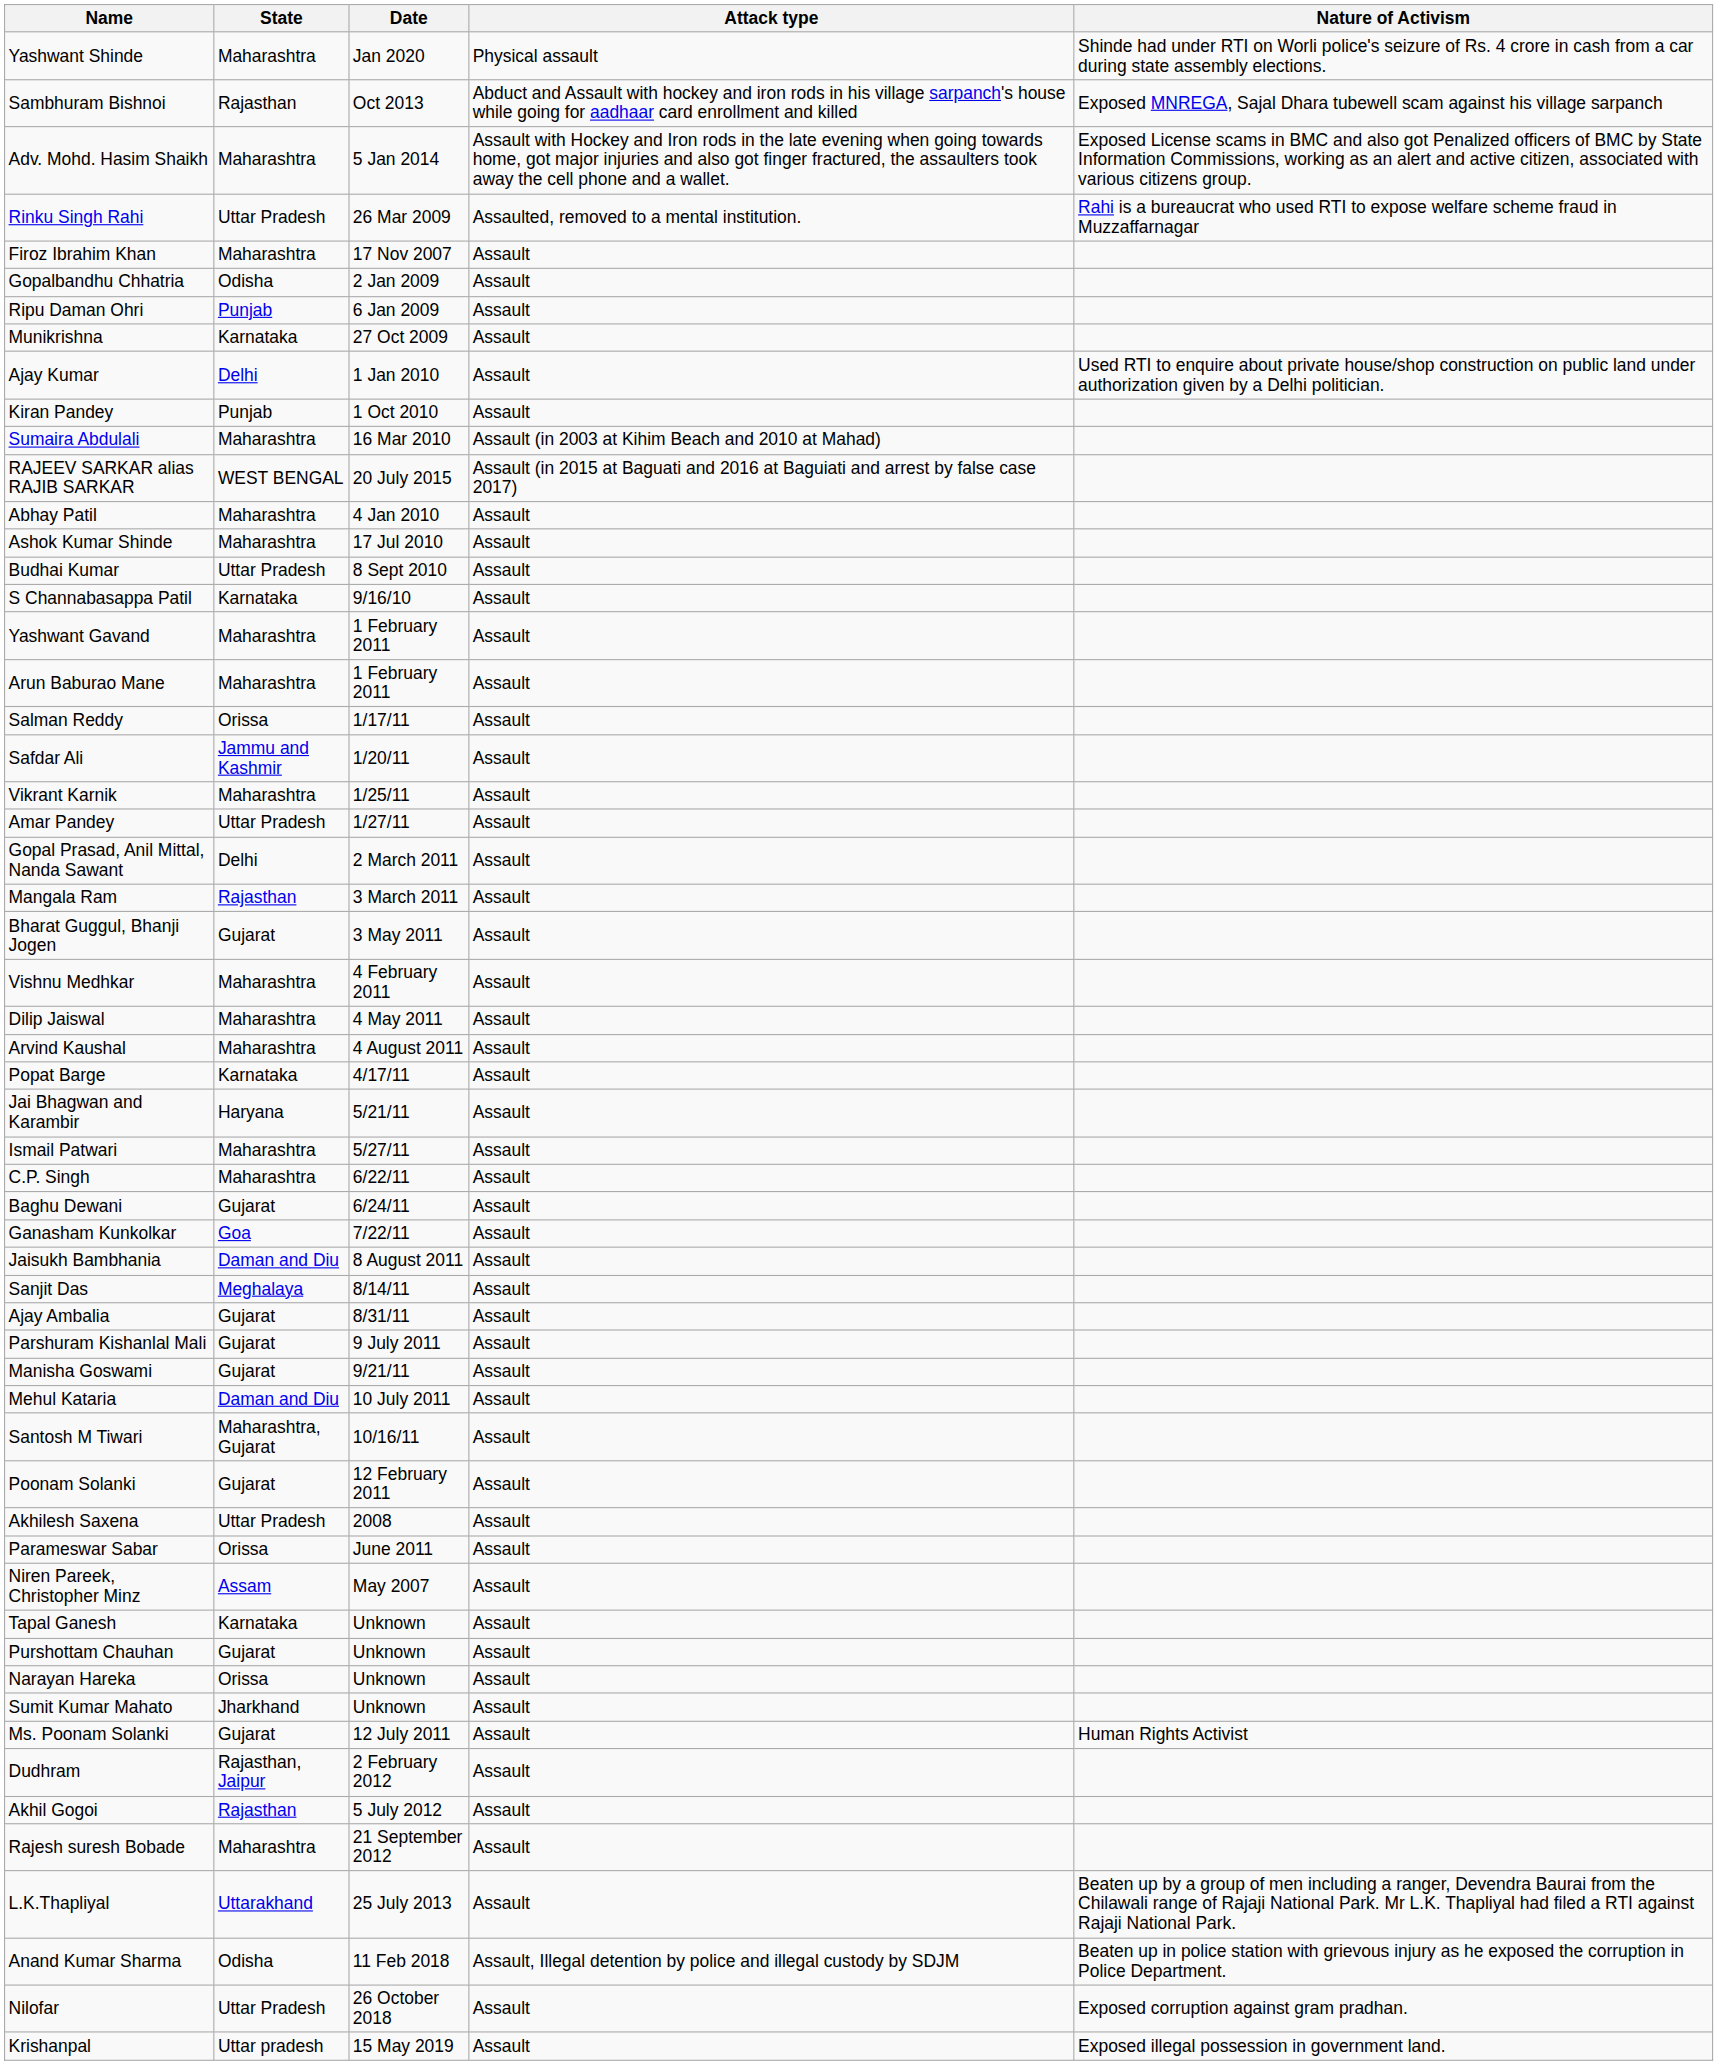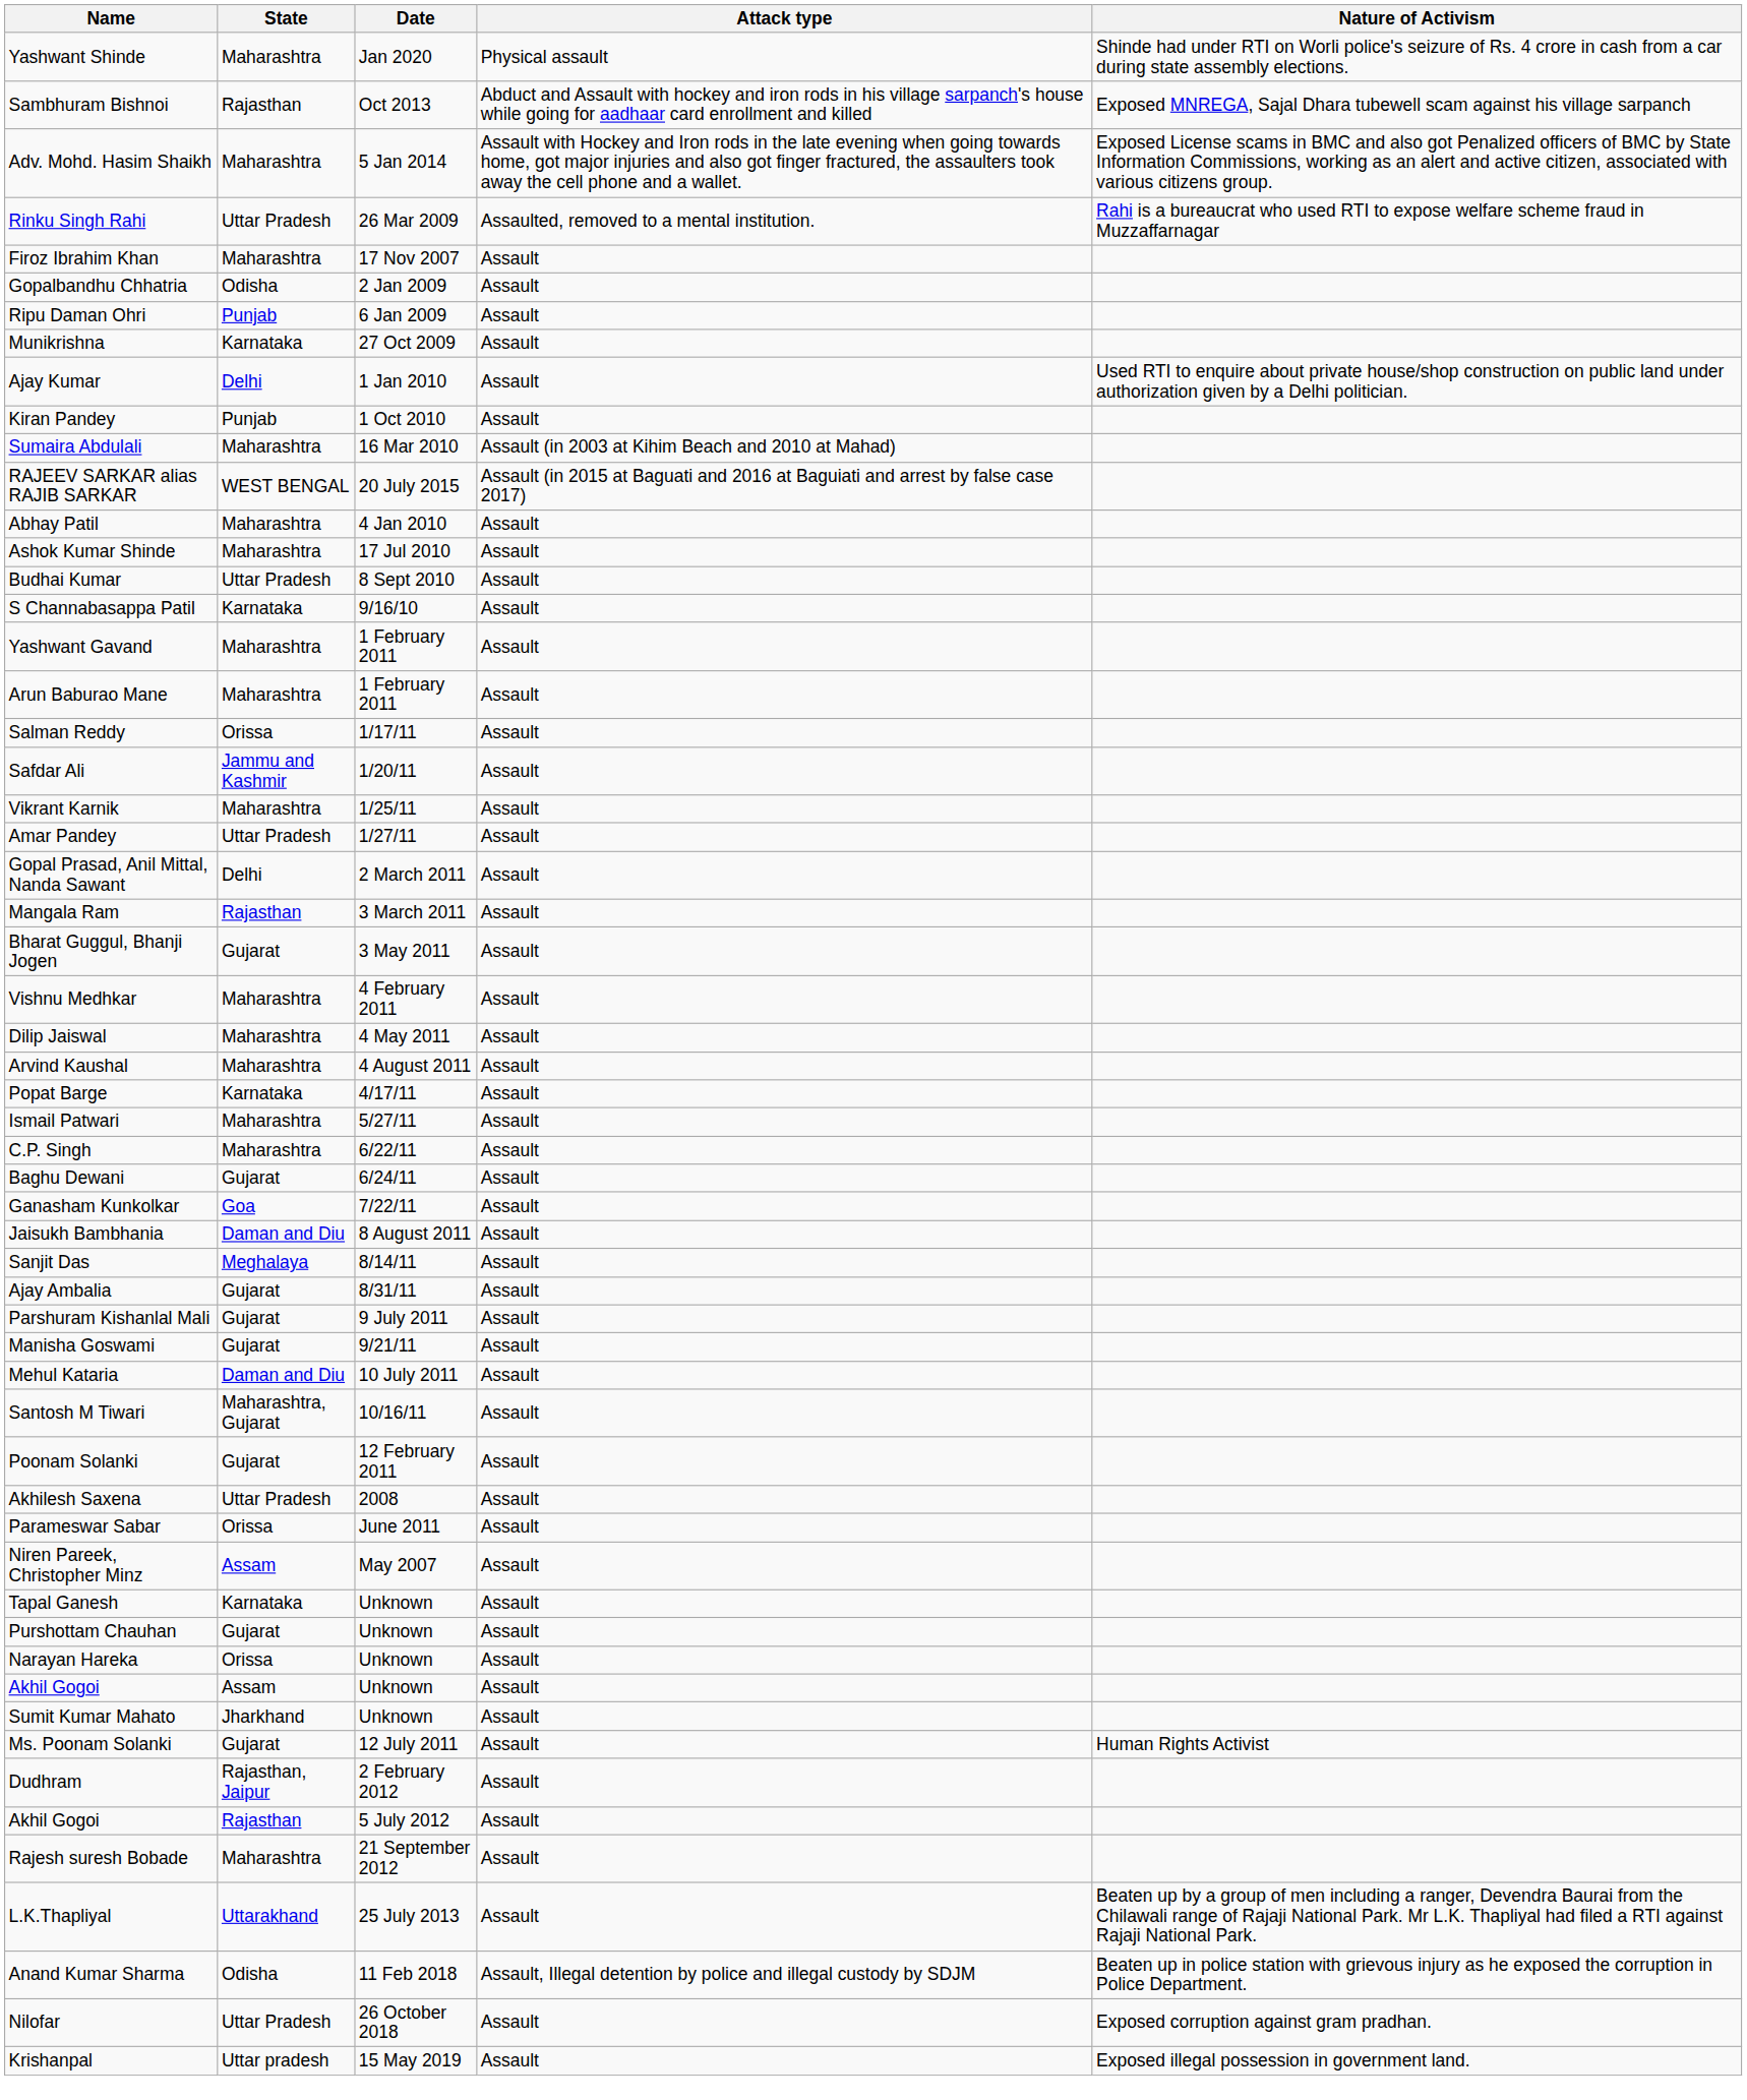 <table class="wikitable sortable">
 <tr>
 <th>Name</th>
 <th>State</th>
 <th>Date</th>
 <th>Attack type</th>
 <th class="unsortable">Nature of Activism</th>
 </tr>
 <tr>
 <td>Yashwant Shinde</td>
 <td>Maharashtra</td>
 <td>Jan 2020</td>
 <td>Physical assault</td>
 <td>Shinde had  under RTI on Worli police's seizure of Rs. 4 crore in cash from a car during state assembly elections.</td>
 </tr>
 <tr>
 <td>Sambhuram Bishnoi</td>
 <td>Rajasthan</td>
 <td>Oct 2013</td>
 <td>Abduct and Assault with hockey and iron rods in his village <a href='#'>sarpanch</a>'s house while going for <a href='#'>aadhaar</a> card enrollment and killed</td>
 <td>Exposed <a href='#'>MNREGA</a>, Sajal Dhara tubewell scam against his village sarpanch</td>
 </tr>
 <tr>
 <td>Adv. Mohd. Hasim Shaikh</td>
 <td>Maharashtra</td>
 <td>5 Jan 2014</td>
 <td>Assault with Hockey and Iron rods in the late evening when going towards home, got major injuries and also got finger fractured, the assaulters took away the cell phone and a wallet.</td>
 <td>Exposed License scams in BMC and also got Penalized officers of BMC by State Information Commissions, working as an alert and active citizen, associated with various citizens group.</td>
 </tr>
 <tr>
 <td><a href='#'>Rinku Singh Rahi</a></td>
 <td>Uttar Pradesh</td>
 <td>26 Mar 2009</td>
 <td>Assaulted, removed to a mental institution.</td>
 <td><a href='#'>Rahi</a> is a bureaucrat who used RTI to expose welfare scheme fraud in Muzzaffarnagar</td>
 </tr>
 <tr>
 <td>Firoz Ibrahim Khan</td>
 <td>Maharashtra</td>
 <td>17 Nov 2007</td>
 <td>Assault</td>
 <td></td>
 </tr>
 <tr>
 <td>Gopalbandhu Chhatria</td>
 <td>Odisha</td>
 <td>2 Jan 2009</td>
 <td>Assault</td>
 <td></td>
 </tr>
 <tr>
 <td>Ripu Daman Ohri</td>
 <td><a href='#'>Punjab</a></td>
 <td>6 Jan 2009</td>
 <td>Assault</td>
 <td></td>
 </tr>
 <tr>
 <td>Munikrishna</td>
 <td>Karnataka</td>
 <td>27 Oct 2009</td>
 <td>Assault</td>
 <td></td>
 </tr>
 <tr>
 <td>Ajay Kumar</td>
 <td><a href='#'>Delhi</a></td>
 <td>1 Jan 2010</td>
 <td>Assault</td>
 <td>Used RTI to enquire about private house/shop construction on public land under authorization given by a Delhi politician.</td>
 </tr>
 <tr>
 <td>Kiran Pandey</td>
 <td>Punjab</td>
 <td>1 Oct 2010</td>
 <td>Assault</td>
 <td></td>
 </tr>
 <tr>
 <td><a href='#'>Sumaira Abdulali</a></td>
 <td>Maharashtra</td>
 <td>16 Mar 2010</td>
 <td>Assault (in 2003 at Kihim Beach and 2010 at Mahad)</td>
 <td></td>
 </tr>
 <tr>
 <td>RAJEEV SARKAR alias RAJIB SARKAR</td>
 <td>WEST BENGAL</td>
 <td>20 July 2015</td>
 <td>Assault (in 2015 at Baguati and 2016 at Baguiati and arrest by false case 2017)</td>
 <td></td>
 </tr>
 <tr>
 <td>Abhay Patil</td>
 <td>Maharashtra</td>
 <td>4 Jan 2010</td>
 <td>Assault</td>
 <td></td>
 </tr>
 <tr>
 <td>Ashok Kumar Shinde</td>
 <td>Maharashtra</td>
 <td>17 Jul 2010</td>
 <td>Assault</td>
 <td></td>
 </tr>
 <tr>
 <td>Budhai Kumar</td>
 <td>Uttar Pradesh</td>
 <td>8 Sept 2010</td>
 <td>Assault</td>
 <td></td>
 </tr>
 <tr>
 <td>S Channabasappa Patil</td>
 <td>Karnataka</td>
 <td>9/16/10</td>
 <td>Assault</td>
 <td></td>
 </tr>
 <tr>
 <td>Yashwant Gavand</td>
 <td>Maharashtra</td>
 <td>1 February 2011</td>
 <td>Assault</td>
 <td></td>
 </tr>
 <tr>
 <td>Arun Baburao Mane</td>
 <td>Maharashtra</td>
 <td>1 February 2011</td>
 <td>Assault</td>
 <td></td>
 </tr>
 <tr>
 <td>Salman Reddy</td>
 <td>Orissa</td>
 <td>1/17/11</td>
 <td>Assault</td>
 <td></td>
 </tr>
 <tr>
 <td>Safdar Ali</td>
 <td><a href='#'>Jammu and Kashmir</a></td>
 <td>1/20/11</td>
 <td>Assault</td>
 <td></td>
 </tr>
 <tr>
 <td>Vikrant Karnik</td>
 <td>Maharashtra</td>
 <td>1/25/11</td>
 <td>Assault</td>
 <td></td>
 </tr>
 <tr>
 <td>Amar Pandey</td>
 <td>Uttar Pradesh</td>
 <td>1/27/11</td>
 <td>Assault</td>
 <td></td>
 </tr>
 <tr>
 <td>Gopal Prasad, Anil Mittal, Nanda Sawant</td>
 <td>Delhi</td>
 <td>2 March 2011</td>
 <td>Assault</td>
 <td></td>
 </tr>
 <tr>
 <td>Mangala Ram</td>
 <td><a href='#'>Rajasthan</a></td>
 <td>3 March 2011</td>
 <td>Assault</td>
 <td></td>
 </tr>
 <tr>
 <td>Bharat Guggul, Bhanji Jogen</td>
 <td>Gujarat</td>
 <td>3 May 2011</td>
 <td>Assault</td>
 <td></td>
 </tr>
 <tr>
 <td>Vishnu Medhkar</td>
 <td>Maharashtra</td>
 <td>4 February 2011</td>
 <td>Assault</td>
 <td></td>
 </tr>
 <tr>
 <td>Dilip Jaiswal</td>
 <td>Maharashtra</td>
 <td>4 May 2011</td>
 <td>Assault</td>
 <td></td>
 </tr>
 <tr>
 <td>Arvind Kaushal</td>
 <td>Maharashtra</td>
 <td>4 August 2011</td>
 <td>Assault</td>
 <td></td>
 </tr>
 <tr>
 <td>Popat Barge</td>
 <td>Karnataka</td>
 <td>4/17/11</td>
 <td>Assault</td>
 <td></td>
 </tr>
 <tr>
-<td>Jai Bhagwan and Karambir</td>
-<td>Haryana</td>
-<td>5/21/11</td>
-<td>Assault</td>
-<td></td>
-</tr>
-<tr>
 <td>Ismail Patwari</td>
 <td>Maharashtra</td>
 <td>5/27/11</td>
 <td>Assault</td>
 <td></td>
 </tr>
 <tr>
 <td>C.P. Singh</td>
 <td>Maharashtra</td>
 <td>6/22/11</td>
 <td>Assault</td>
 <td></td>
 </tr>
 <tr>
 <td>Baghu Dewani</td>
 <td>Gujarat</td>
 <td>6/24/11</td>
 <td>Assault</td>
 <td></td>
 </tr>
 <tr>
 <td>Ganasham Kunkolkar</td>
 <td><a href='#'>Goa</a></td>
 <td>7/22/11</td>
 <td>Assault</td>
 <td></td>
 </tr>
 <tr>
 <td>Jaisukh Bambhania</td>
 <td><a href='#'>Daman and Diu</a></td>
 <td>8 August 2011</td>
 <td>Assault</td>
 <td></td>
 </tr>
 <tr>
 <td>Sanjit Das</td>
 <td><a href='#'>Meghalaya</a></td>
 <td>8/14/11</td>
 <td>Assault</td>
 <td></td>
 </tr>
 <tr>
 <td>Ajay Ambalia</td>
 <td>Gujarat</td>
 <td>8/31/11</td>
 <td>Assault</td>
 <td></td>
 </tr>
 <tr>
 <td>Parshuram Kishanlal Mali</td>
 <td>Gujarat</td>
 <td>9 July 2011</td>
 <td>Assault</td>
 <td></td>
 </tr>
 <tr>
 <td>Manisha Goswami</td>
 <td>Gujarat</td>
 <td>9/21/11</td>
 <td>Assault</td>
 <td></td>
 </tr>
 <tr>
 <td>Mehul Kataria</td>
 <td><a href='#'>Daman and Diu</a></td>
 <td>10 July 2011</td>
 <td>Assault</td>
 <td></td>
 </tr>
 <tr>
 <td>Santosh M Tiwari</td>
 <td>Maharashtra, Gujarat</td>
 <td>10/16/11</td>
 <td>Assault</td>
 <td></td>
 </tr>
 <tr>
 <td>Poonam Solanki</td>
 <td>Gujarat</td>
 <td>12 February 2011</td>
 <td>Assault</td>
 <td></td>
 </tr>
 <tr>
 <td>Akhilesh Saxena</td>
 <td>Uttar Pradesh</td>
 <td>2008</td>
 <td>Assault</td>
 <td></td>
 </tr>
 <tr>
 <td>Parameswar Sabar</td>
 <td>Orissa</td>
 <td>June 2011</td>
 <td>Assault</td>
 <td></td>
 </tr>
 <tr>
 <td>Niren Pareek, Christopher Minz</td>
 <td><a href='#'>Assam</a></td>
 <td>May 2007</td>
 <td>Assault</td>
 <td></td>
 </tr>
 <tr>
 <td>Tapal Ganesh</td>
 <td>Karnataka</td>
 <td>Unknown</td>
 <td>Assault</td>
 <td></td>
 </tr>
 <tr>
 <td>Purshottam Chauhan</td>
 <td>Gujarat</td>
 <td>Unknown</td>
 <td>Assault</td>
 <td></td>
 </tr>
 <tr>
 <td>Narayan Hareka</td>
 <td>Orissa</td>
 <td>Unknown</td>
 <td>Assault</td>
 <td></td>
 </tr>
 <tr>
+<td><a href='#'>Akhil Gogoi</a></td>
+<td>Assam</td>
+<td>Unknown</td>
+<td>Assault</td>
+<td></td>
+</tr>
+<tr>
 <td>Sumit Kumar Mahato</td>
 <td>Jharkhand</td>
 <td>Unknown</td>
 <td>Assault</td>
 <td></td>
 </tr>
 <tr>
 <td>Ms. Poonam Solanki</td>
 <td>Gujarat</td>
 <td>12 July 2011</td>
 <td>Assault</td>
 <td>Human Rights Activist</td>
 </tr>
 <tr>
 <td>Dudhram</td>
 <td>Rajasthan, <a href='#'>Jaipur</a></td>
 <td>2 February 2012</td>
 <td>Assault</td>
 <td></td>
 </tr>
 <tr>
 <td>Akhil Gogoi</td>
 <td><a href='#'>Rajasthan</a></td>
 <td>5 July 2012</td>
 <td>Assault</td>
 <td></td>
 </tr>
 <tr>
 <td>Rajesh suresh Bobade</td>
 <td>Maharashtra</td>
 <td>21 September 2012</td>
 <td>Assault</td>
 <td></td>
 </tr>
 <tr>
 <td>L.K.Thapliyal</td>
 <td><a href='#'>Uttarakhand</a></td>
 <td>25 July 2013</td>
 <td>Assault</td>
 <td>Beaten up by a group of men including a ranger, Devendra Baurai from the Chilawali range of Rajaji National Park. Mr L.K. Thapliyal had filed a RTI against Rajaji National Park.</td>
 </tr>
 <tr>
 <td>Anand Kumar Sharma</td>
 <td>Odisha</td>
 <td>11 Feb 2018</td>
 <td>Assault, Illegal detention by police and illegal custody by SDJM</td>
 <td>Beaten up in police station with grievous injury as he exposed the corruption in Police Department.</td>
 </tr>
 <tr>
 <td>Nilofar</td>
 <td>Uttar Pradesh</td>
 <td>26 October 2018</td>
 <td>Assault</td>
 <td>Exposed corruption against gram pradhan.</td>
 </tr>
 <tr>
 <td>Krishanpal</td>
 <td>Uttar pradesh</td>
 <td>15 May 2019</td>
 <td>Assault</td>
 <td>Exposed illegal possession in government land.</td>
 </tr>
 </table>
